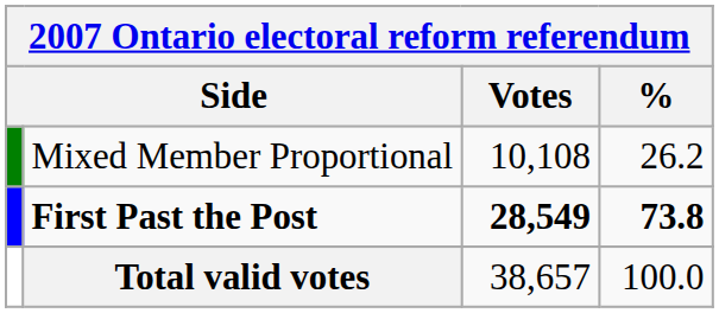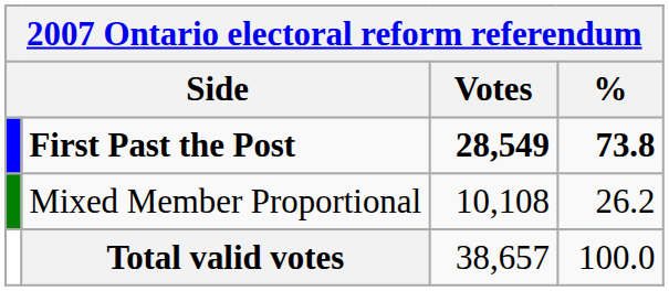 <table class="wikitable" style="font-size: 95%; clear:both">
 <tr style="background-color:#E9E9E9">
 <th colspan=4><a href='#'>2007 Ontario electoral reform referendum</a></th>
 </tr>
 <tr style="background-color:#E9E9E9">
 <th colspan=2 style="width: 130px">Side</th>
 <th style="width: 50px">Votes</th>
 <th style="width: 40px">%</th>
 </tr>
 <tr>
+<td bgcolor="blue"></td>
+<td><strong>First Past the Post</strong></td>
+<td align=right><strong>28,549</strong></td>
+<td align=right><strong>73.8</strong></td>
+</tr>
+<tr>
 <td bgcolor="green"></td>
 <td>Mixed Member Proportional</td>
 <td align=right>10,108</td>
 <td align=right>26.2</td>
-</tr>
-<tr>
-<td bgcolor="blue"></td>
-<td><strong>First Past the Post</strong></td>
-<td align=right><strong>28,549</strong></td>
-<td align=right><strong>73.8</strong></td>
 </tr>
 <tr>
 </tr>
 <tr>
 <td bgcolor="white"></td>
 <th>Total valid votes</th>
 <td align=right>38,657</td>
 <td align=right>100.0</td>
 </tr>
 </table>
